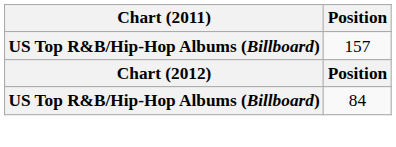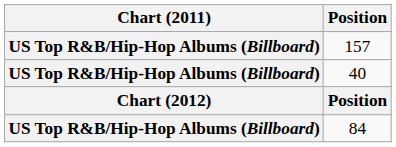 <table class="wikitable plainrowheaders" style="text-align:center;">
 <tr>
 <th scope="col">Chart (2011)</th>
 <th scope="col">Position</th>
 </tr>
 <tr>
 <th scope="row">US Top R&B/Hip-Hop Albums (<em>Billboard</em>)</th>
 <td>157</td>
 </tr>
 <tr>
+<th scope="row">US Top R&B/Hip-Hop Albums (<em>Billboard</em>)</th>
+<td>40</td>
+</tr>
+<tr>
 <th scope="col">Chart (2012)</th>
 <th scope="col">Position</th>
 </tr>
 <tr>
 <th scope="row">US Top R&B/Hip-Hop Albums (<em>Billboard</em>)</th>
 <td>84</td>
 </tr>
 </table>
